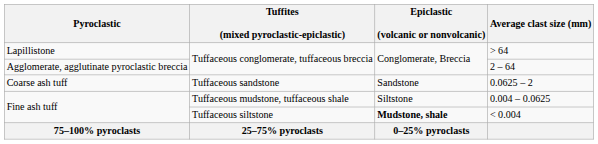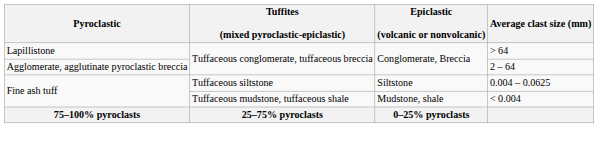 <table class="wikitable" style="text-align: left;">
 <tr>
 <th>Pyroclastic</th>
 <th>Tuffites<br><br>(mixed pyroclastic-epiclastic)</th>
 <th>Epiclastic<br><br>(volcanic or nonvolcanic)</th>
 <th>Average clast size (mm)</th>
 </tr>
 <tr>
 <td>Lapillistone</td>
 <td rowspan="2">Tuffaceous conglomerate, tuffaceous breccia</td>
 <td rowspan="2">Conglomerate, Breccia</td>
 <td>> 64</td>
 </tr>
 <tr>
 <td>Agglomerate, agglutinate pyroclastic breccia</td>
 <td>2 – 64</td>
 </tr>
 <tr>
-<td>Coarse ash tuff</td>
-<td>Tuffaceous sandstone</td>
-<td>Sandstone</td>
-<td>0.0625 – 2</td>
-</tr>
-<tr>
 <td rowspan="2">Fine ash tuff</td>
-<td>Tuffaceous mudstone, tuffaceous shale</td>
+<td>Tuffaceous siltstone</td>
 <td>Siltstone</td>
 <td>0.004 – 0.0625</td>
 </tr>
 <tr>
-<td>Tuffaceous siltstone</td>
-<td><strong>Mudstone, shale</strong></td>
+<td>Tuffaceous mudstone, tuffaceous shale</td>
+<td>Mudstone, shale</td>
 <td>< 0.004</td>
 </tr>
 <tr>
 <th>75–100% pyroclasts</th>
 <th>25–75% pyroclasts</th>
 <th>0–25% pyroclasts</th>
 <th></th>
 </tr>
 </table>
